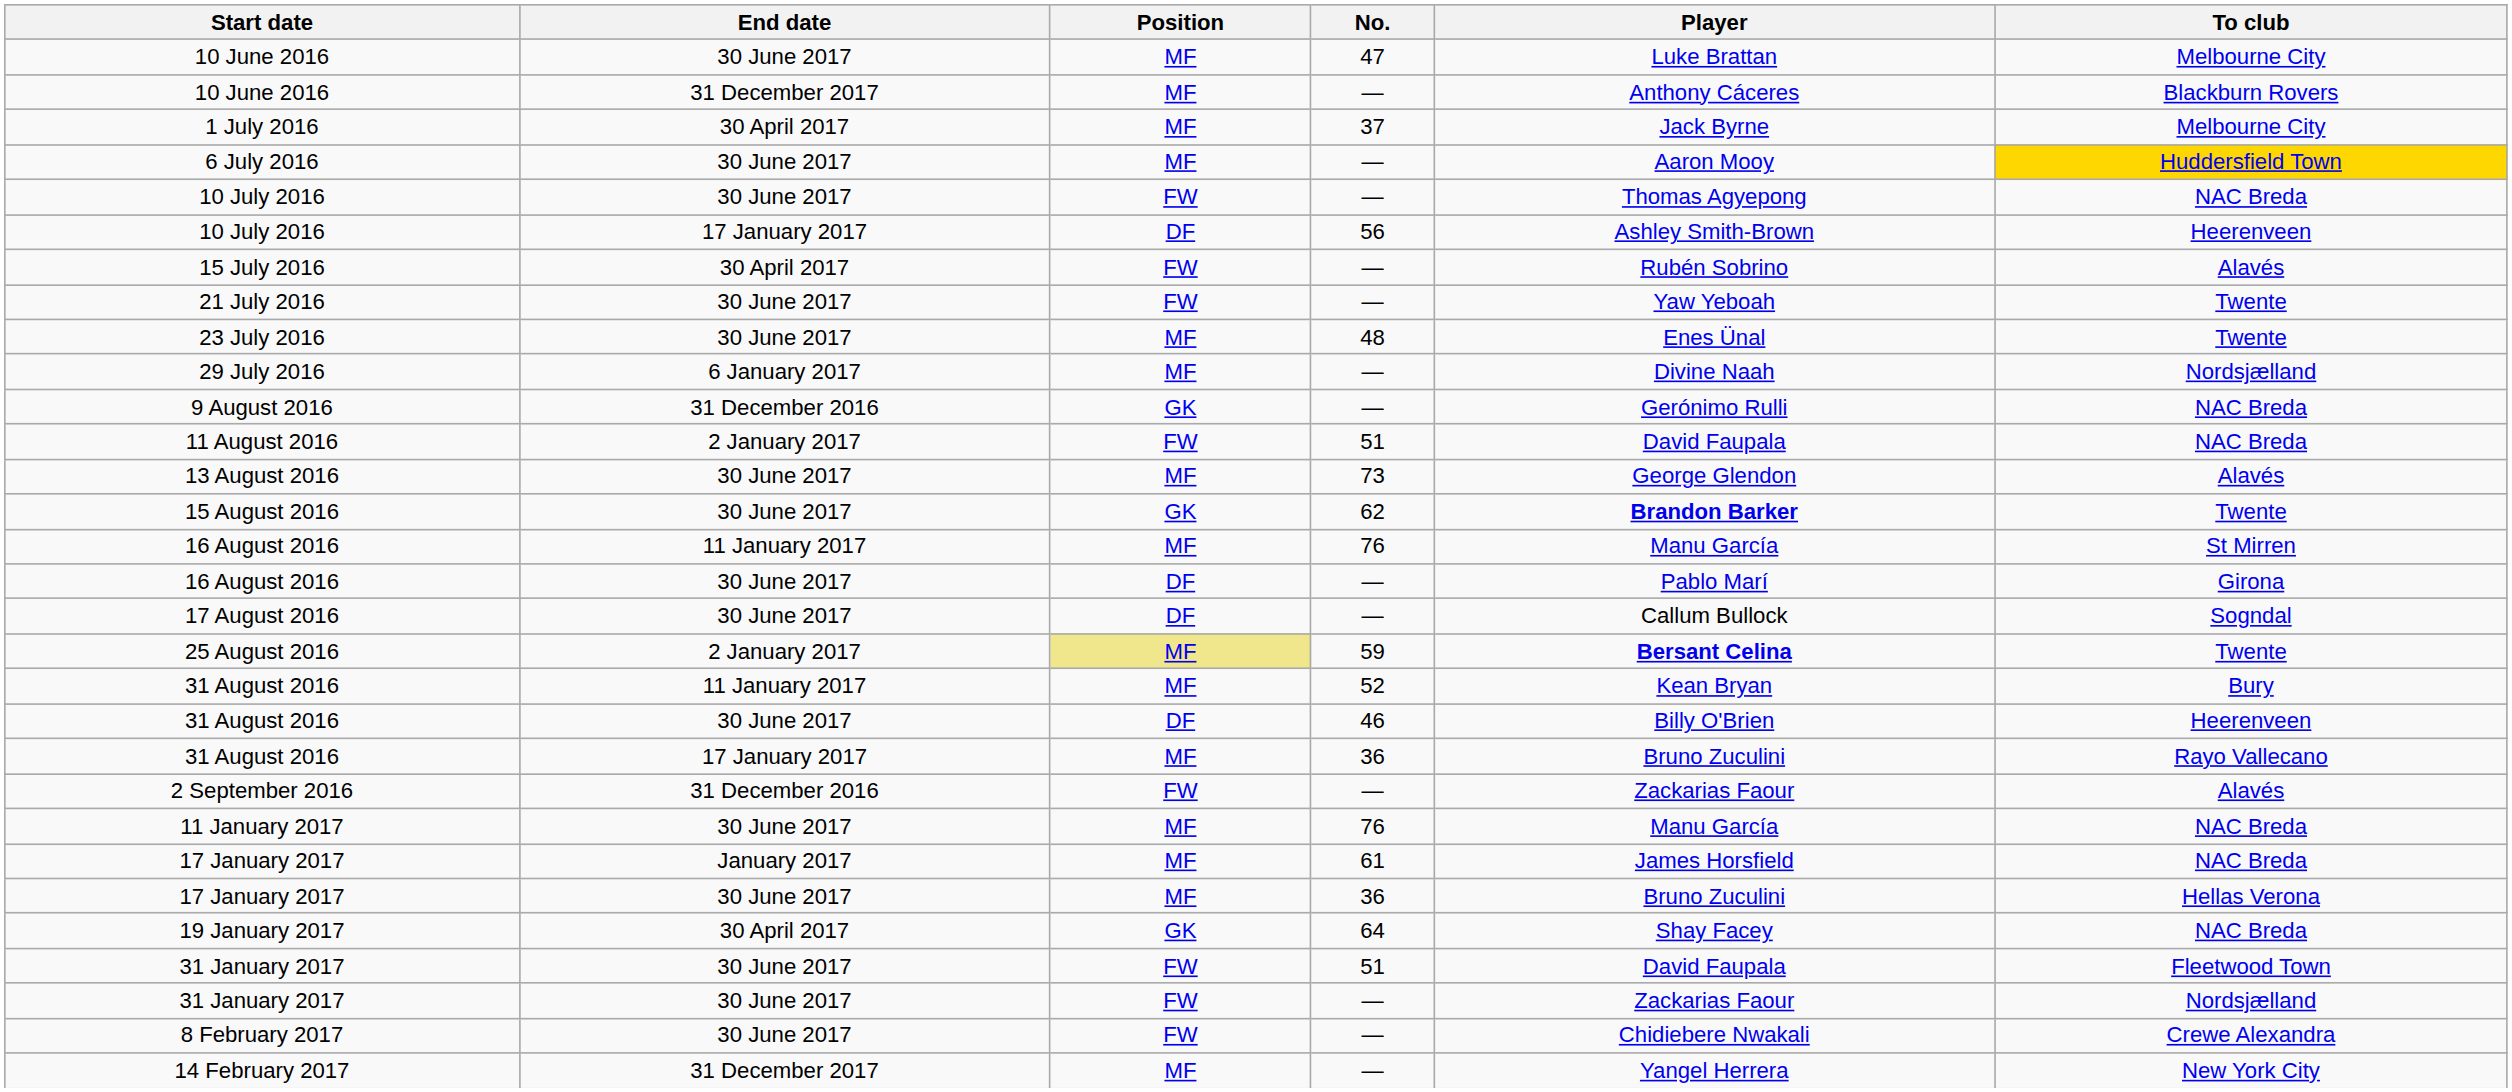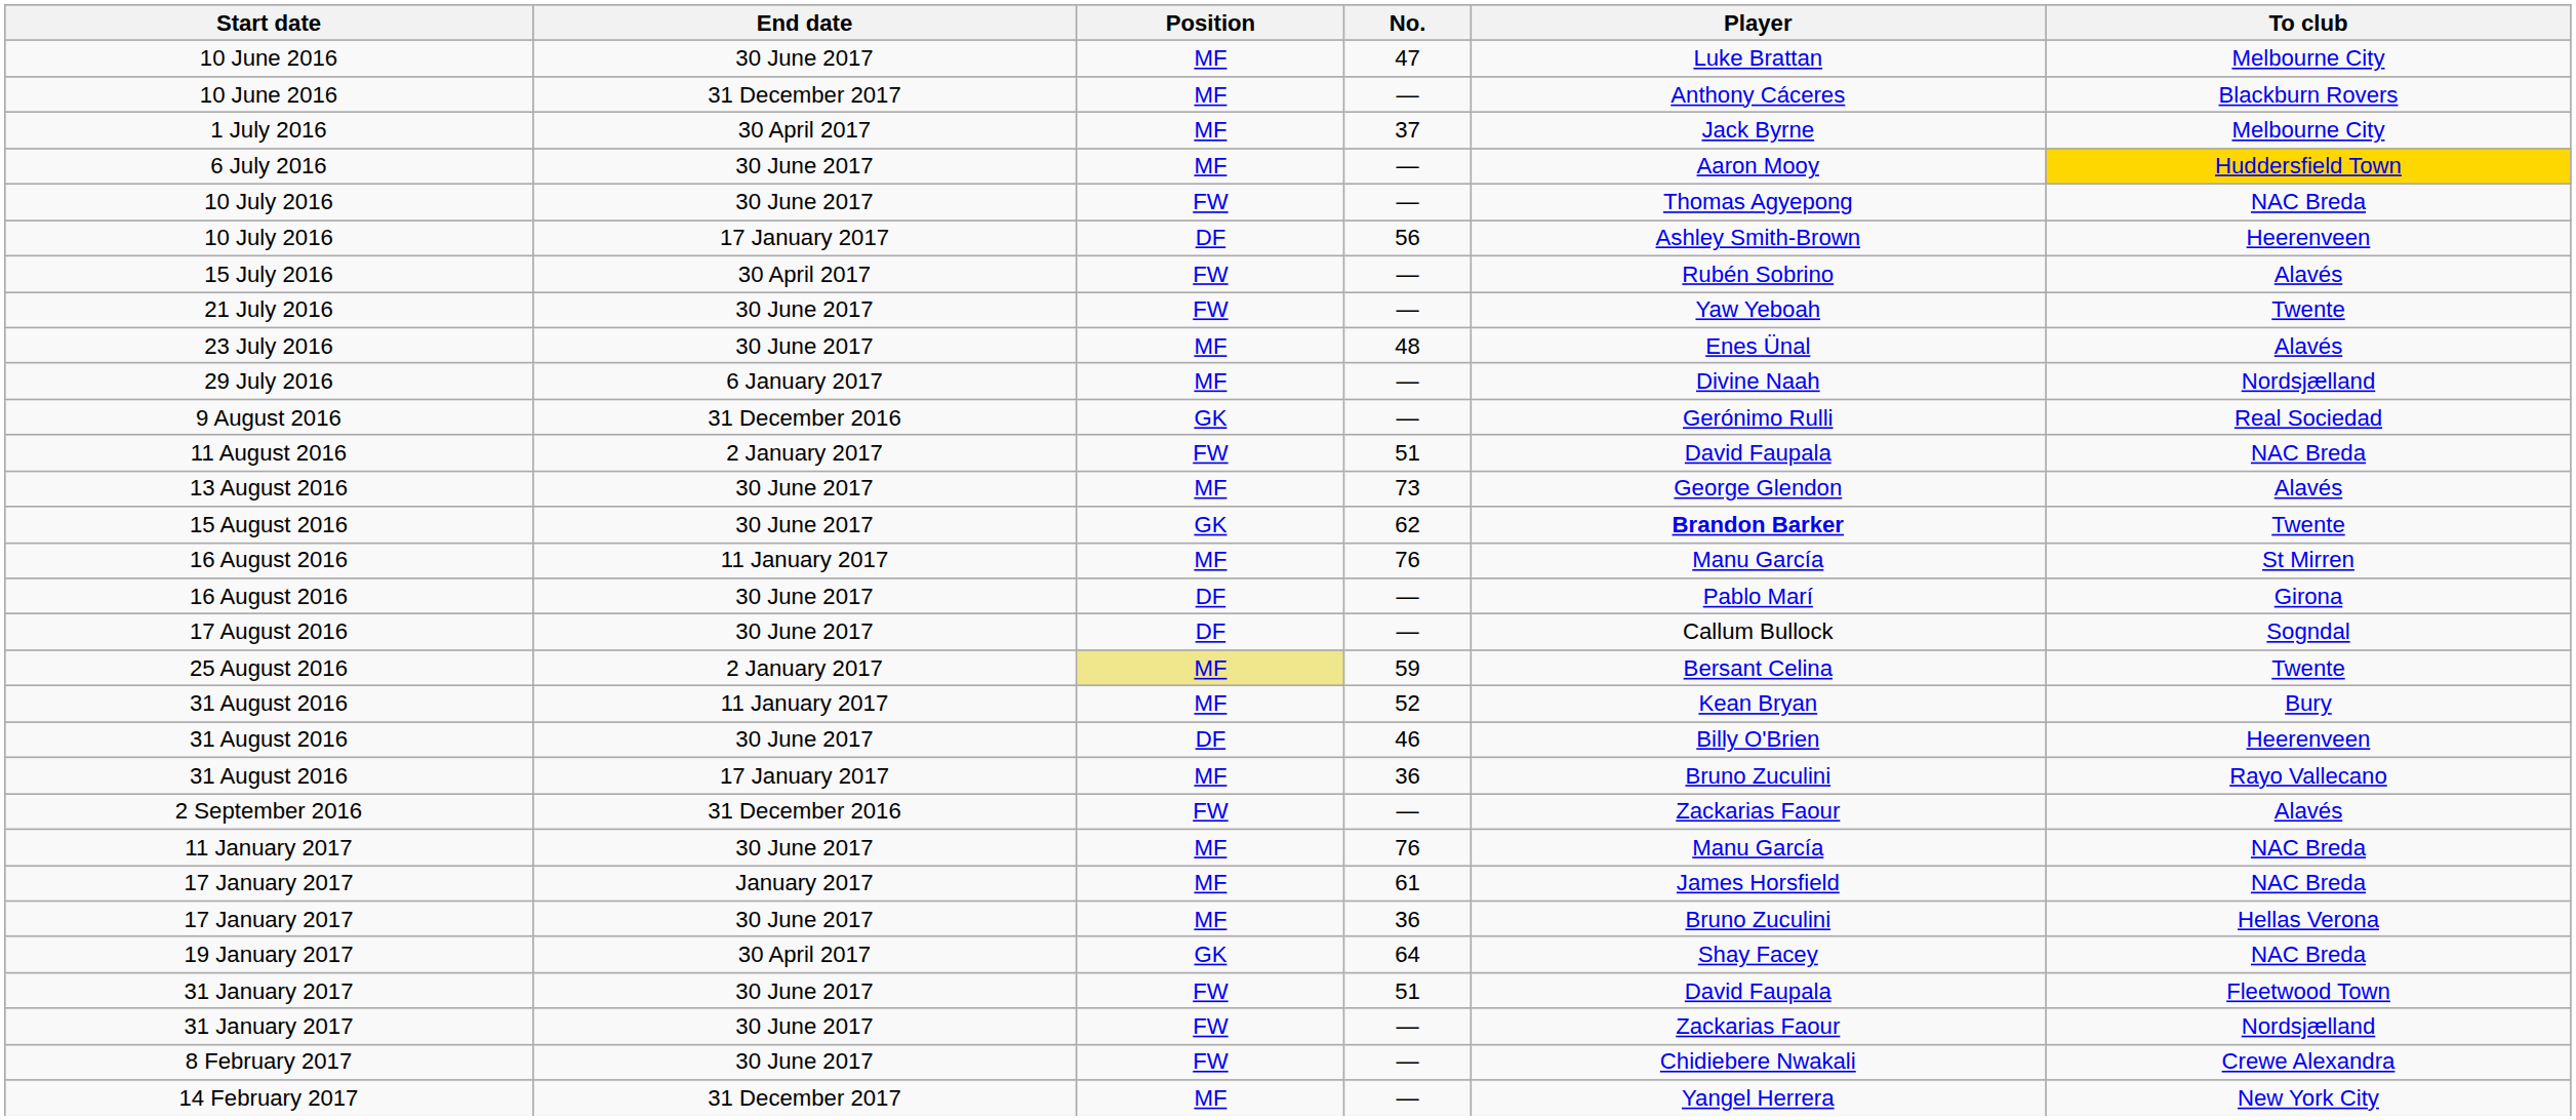 <table class="wikitable sortable" style="width:97%; text-align:center; font-size:85%; text-align:centre;">
 <tr>
 <th>Start date</th>
 <th>End date</th>
 <th>Position</th>
 <th>No.</th>
 <th>Player</th>
 <th>To club</th>
 </tr>
 <tr>
 <td>10 June 2016</td>
 <td>30 June 2017</td>
 <td><a href='#'>MF</a></td>
 <td>47</td>
 <td> <a href='#'>Luke Brattan</a></td>
 <td> <a href='#'>Melbourne City</a></td>
 </tr>
 <tr>
 <td>10 June 2016</td>
 <td>31 December 2017</td>
 <td><a href='#'>MF</a></td>
 <td>—</td>
 <td> <a href='#'>Anthony Cáceres</a></td>
 <td> <a href='#'>Blackburn Rovers</a></td>
 </tr>
 <tr>
 <td>1 July 2016</td>
 <td>30 April 2017</td>
 <td><a href='#'>MF</a></td>
 <td>37</td>
 <td> <a href='#'>Jack Byrne</a></td>
 <td> <a href='#'>Melbourne City</a></td>
 </tr>
 <tr>
 <td>6 July 2016</td>
 <td>30 June 2017</td>
 <td><a href='#'>MF</a></td>
 <td>—</td>
 <td> <a href='#'>Aaron Mooy</a></td>
 <td style="background: gold;"> <a href='#'>Huddersfield Town</a></td>
 </tr>
 <tr>
 <td>10 July 2016</td>
 <td>30 June 2017</td>
 <td><a href='#'>FW</a></td>
 <td>—</td>
 <td> <a href='#'>Thomas Agyepong</a></td>
 <td> <a href='#'>NAC Breda</a></td>
 </tr>
 <tr>
 <td>10 July 2016</td>
 <td>17 January 2017</td>
 <td><a href='#'>DF</a></td>
 <td>56</td>
 <td> <a href='#'>Ashley Smith-Brown</a></td>
 <td> <a href='#'>Heerenveen</a></td>
 </tr>
 <tr>
 <td>15 July 2016</td>
 <td>30 April 2017</td>
 <td><a href='#'>FW</a></td>
 <td>—</td>
 <td> <a href='#'>Rubén Sobrino</a></td>
 <td> <a href='#'>Alavés</a></td>
 </tr>
 <tr>
 <td>21 July 2016</td>
 <td>30 June 2017</td>
 <td><a href='#'>FW</a></td>
 <td>—</td>
 <td> <a href='#'>Yaw Yeboah</a></td>
 <td> <a href='#'>Twente</a></td>
 </tr>
 <tr>
 <td>23 July 2016</td>
 <td>30 June 2017</td>
 <td><a href='#'>MF</a></td>
 <td>48</td>
 <td> <a href='#'>Enes Ünal</a></td>
-<td> <a href='#'>Twente</a></td>
+<td> <a href='#'>Alavés</a></td>
 </tr>
 <tr>
 <td>29 July 2016</td>
 <td>6 January 2017</td>
 <td><a href='#'>MF</a></td>
 <td>—</td>
 <td> <a href='#'>Divine Naah</a></td>
 <td> <a href='#'>Nordsjælland</a></td>
 </tr>
 <tr>
 <td>9 August 2016</td>
 <td>31 December 2016</td>
 <td><a href='#'>GK</a></td>
 <td>—</td>
 <td> <a href='#'>Gerónimo Rulli</a></td>
-<td> <a href='#'>NAC Breda</a></td>
+<td> <a href='#'>Real Sociedad</a></td>
 </tr>
 <tr>
 <td>11 August 2016</td>
 <td>2 January 2017</td>
 <td><a href='#'>FW</a></td>
 <td>51</td>
 <td> <a href='#'>David Faupala</a></td>
 <td> <a href='#'>NAC Breda</a></td>
 </tr>
 <tr>
 <td>13 August 2016</td>
 <td>30 June 2017</td>
 <td><a href='#'>MF</a></td>
 <td>73</td>
 <td> <a href='#'>George Glendon</a></td>
 <td> <a href='#'>Alavés</a></td>
 </tr>
 <tr>
 <td>15 August 2016</td>
 <td>30 June 2017</td>
 <td><a href='#'>GK</a></td>
 <td>62</td>
 <td><strong> <a href='#'>Brandon Barker</a></strong></td>
 <td> <a href='#'>Twente</a></td>
 </tr>
 <tr>
 <td>16 August 2016</td>
 <td>11 January 2017</td>
 <td><a href='#'>MF</a></td>
 <td>76</td>
 <td> <a href='#'>Manu García</a></td>
 <td> <a href='#'>St Mirren</a></td>
 </tr>
 <tr>
 <td>16 August 2016</td>
 <td>30 June 2017</td>
 <td><a href='#'>DF</a></td>
 <td>—</td>
 <td> <a href='#'>Pablo Marí</a></td>
 <td> <a href='#'>Girona</a></td>
 </tr>
 <tr>
 <td>17 August 2016</td>
 <td>30 June 2017</td>
 <td><a href='#'>DF</a></td>
 <td>—</td>
 <td> Callum Bullock</td>
 <td> <a href='#'>Sogndal</a></td>
 </tr>
 <tr>
 <td>25 August 2016</td>
 <td>2 January 2017</td>
 <td style="background: khaki;"><a href='#'>MF</a></td>
 <td>59</td>
-<td><strong> <a href='#'>Bersant Celina</a></strong></td>
+<td> <a href='#'>Bersant Celina</a></td>
 <td> <a href='#'>Twente</a></td>
 </tr>
 <tr>
 <td>31 August 2016</td>
 <td>11 January 2017</td>
 <td><a href='#'>MF</a></td>
 <td>52</td>
 <td> <a href='#'>Kean Bryan</a></td>
 <td> <a href='#'>Bury</a></td>
 </tr>
 <tr>
 <td>31 August 2016</td>
 <td>30 June 2017</td>
 <td><a href='#'>DF</a></td>
 <td>46</td>
 <td> <a href='#'>Billy O'Brien</a></td>
 <td> <a href='#'>Heerenveen</a></td>
 </tr>
 <tr>
 <td>31 August 2016</td>
 <td>17 January 2017</td>
 <td><a href='#'>MF</a></td>
 <td>36</td>
 <td> <a href='#'>Bruno Zuculini</a></td>
 <td> <a href='#'>Rayo Vallecano</a></td>
 </tr>
 <tr>
 <td>2 September 2016</td>
 <td>31 December 2016</td>
 <td><a href='#'>FW</a></td>
 <td>—</td>
 <td> <a href='#'>Zackarias Faour</a></td>
 <td> <a href='#'>Alavés</a></td>
 </tr>
 <tr>
 <td>11 January 2017</td>
 <td>30 June 2017</td>
 <td><a href='#'>MF</a></td>
 <td>76</td>
 <td> <a href='#'>Manu García</a></td>
 <td> <a href='#'>NAC Breda</a></td>
 </tr>
 <tr>
 <td>17 January 2017</td>
 <td>January 2017</td>
 <td><a href='#'>MF</a></td>
 <td>61</td>
 <td> <a href='#'>James Horsfield</a></td>
 <td> <a href='#'>NAC Breda</a></td>
 </tr>
 <tr>
 <td>17 January 2017</td>
 <td>30 June 2017</td>
 <td><a href='#'>MF</a></td>
 <td>36</td>
 <td> <a href='#'>Bruno Zuculini</a></td>
 <td> <a href='#'>Hellas Verona</a></td>
 </tr>
 <tr>
 <td>19 January 2017</td>
 <td>30 April 2017</td>
 <td><a href='#'>GK</a></td>
 <td>64</td>
 <td> <a href='#'>Shay Facey</a></td>
 <td> <a href='#'>NAC Breda</a></td>
 </tr>
 <tr>
 <td>31 January 2017</td>
 <td>30 June 2017</td>
 <td><a href='#'>FW</a></td>
 <td>51</td>
 <td> <a href='#'>David Faupala</a></td>
 <td> <a href='#'>Fleetwood Town</a></td>
 </tr>
 <tr>
 <td>31 January 2017</td>
 <td>30 June 2017</td>
 <td><a href='#'>FW</a></td>
 <td>—</td>
 <td> <a href='#'>Zackarias Faour</a></td>
 <td> <a href='#'>Nordsjælland</a></td>
 </tr>
 <tr>
 <td>8 February 2017</td>
 <td>30 June 2017</td>
 <td><a href='#'>FW</a></td>
 <td>—</td>
 <td> <a href='#'>Chidiebere Nwakali</a></td>
 <td> <a href='#'>Crewe Alexandra</a></td>
 </tr>
 <tr>
 <td>14 February 2017</td>
 <td>31 December 2017</td>
 <td><a href='#'>MF</a></td>
 <td>—</td>
 <td> <a href='#'>Yangel Herrera</a></td>
 <td> <a href='#'>New York City</a></td>
 </tr>
 </table>
